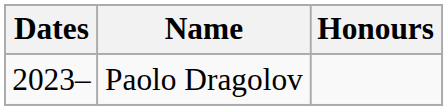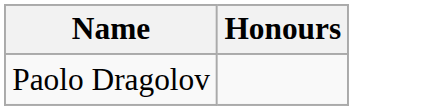 <table class="wikitable">
 <tr>
-<th>Dates</th>
 <th>Name</th>
 <th>Honours</th>
 </tr>
 <tr>
-<td>2023–</td>
 <td> Paolo Dragolov</td>
 <td></td>
 </tr>
 </table>
